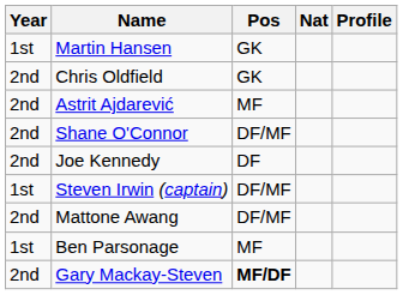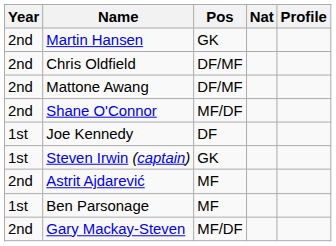 <table class="wikitable" style="text-align:left; font-size:95%;">
 <tr>
 <th>Year</th>
 <th>Name</th>
 <th>Pos</th>
 <th>Nat</th>
 <th>Profile</th>
 </tr>
 <tr>
-<td>1st</td>
+<td>2nd</td>
 <td><a href='#'>Martin Hansen</a></td>
 <td>GK</td>
 <td></td>
 <td></td>
 </tr>
 <tr>
 <td>2nd</td>
 <td>Chris Oldfield</td>
+<td>DF/MF</td>
+<td></td>
+<td></td>
+</tr>
+<tr>
+<td>2nd</td>
+<td>Mattone Awang</td>
+<td>DF/MF</td>
+<td></td>
+<td></td>
+</tr>
+<tr>
+<td>2nd</td>
+<td><a href='#'>Shane O'Connor</a></td>
+<td>MF/DF</td>
+<td></td>
+<td></td>
+</tr>
+<tr>
+<td>1st</td>
+<td>Joe Kennedy</td>
+<td>DF</td>
+<td></td>
+<td></td>
+</tr>
+<tr>
+<td>1st</td>
+<td><a href='#'>Steven Irwin</a> <em>(<a href='#'>captain</a>)</em></td>
 <td>GK</td>
 <td></td>
 <td></td>
 </tr>
 <tr>
 <td>2nd</td>
 <td><a href='#'>Astrit Ajdarević</a></td>
 <td>MF</td>
-<td></td>
-<td></td>
-</tr>
-<tr>
-<td>2nd</td>
-<td><a href='#'>Shane O'Connor</a></td>
-<td>DF/MF</td>
-<td></td>
-<td></td>
-</tr>
-<tr>
-<td>2nd</td>
-<td>Joe Kennedy</td>
-<td>DF</td>
-<td></td>
-<td></td>
-</tr>
-<tr>
-<td>1st</td>
-<td><a href='#'>Steven Irwin</a> <em>(<a href='#'>captain</a>)</em></td>
-<td>DF/MF</td>
-<td></td>
-<td></td>
-</tr>
-<tr>
-<td>2nd</td>
-<td>Mattone Awang</td>
-<td>DF/MF</td>
 <td></td>
 <td></td>
 </tr>
 <tr>
 <td>1st</td>
 <td>Ben Parsonage</td>
 <td>MF</td>
 <td></td>
 <td></td>
 </tr>
 <tr>
 <td>2nd</td>
 <td><a href='#'>Gary Mackay-Steven</a></td>
-<td><strong>MF/DF</strong></td>
+<td>MF/DF</td>
 <td></td>
 <td></td>
 </tr>
 </table>
